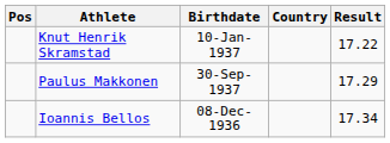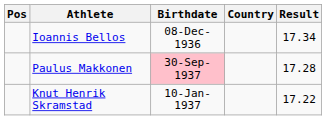 <table class="wikitable"  style="text-align:center; width:60%;">
 <tr>
 <th>Pos</th>
 <th>Athlete</th>
 <th>Birthdate</th>
 <th>Country</th>
 <th>Result</th>
 </tr>
 <tr>
 <td align=center></td>
+<td align=left><a href='#'>Ioannis Bellos</a></td>
+<td>08-Dec-1936</td>
+<td align=left></td>
+<td>17.34</td>
+</tr>
+<tr>
+<td align=center></td>
+<td align=left><a href='#'>Paulus Makkonen</a></td>
+<td style="background: pink;">30-Sep-1937</td>
+<td align=left></td>
+<td>17.28</td>
+</tr>
+<tr>
+<td align=center></td>
 <td align=left><a href='#'>Knut Henrik Skramstad</a></td>
 <td>10-Jan-1937</td>
 <td align=left></td>
 <td>17.22</td>
 </tr>
-<tr>
-<td align=center></td>
-<td align=left><a href='#'>Paulus Makkonen</a></td>
-<td>30-Sep-1937</td>
-<td align=left></td>
-<td>17.29</td>
-</tr>
-<tr>
-<td align=center></td>
-<td align=left><a href='#'>Ioannis Bellos</a></td>
-<td>08-Dec-1936</td>
-<td align=left></td>
-<td>17.34</td>
-</tr>
 </table>
